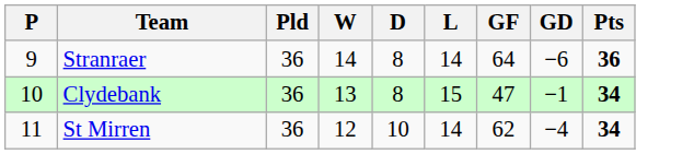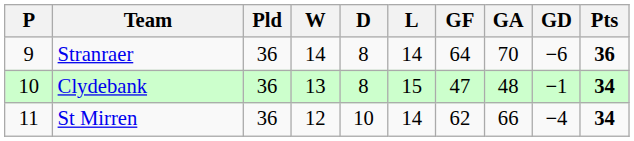 <table class="wikitable" style="text-align: center;">
 <tr>
 <th width=30>P</th>
 <th width=140>Team</th>
 <th width=30>Pld</th>
 <th width=30>W</th>
 <th width=30>D</th>
 <th width=30>L</th>
 <th width=30>GF</th>
+<th width=30>GA</th>
 <th width=30>GD</th>
 <th width=30>Pts</th>
 </tr>
 <tr>
 <td>9</td>
 <td align=left><a href='#'>Stranraer</a></td>
 <td>36</td>
 <td>14</td>
 <td>8</td>
 <td>14</td>
 <td>64</td>
+<td>70</td>
 <td>−6</td>
 <td><strong>36</strong></td>
 </tr>
 <tr style="background:#ccffcc;">
 <td>10</td>
 <td align=left><a href='#'>Clydebank</a></td>
 <td>36</td>
 <td>13</td>
 <td>8</td>
 <td>15</td>
 <td>47</td>
+<td>48</td>
 <td>−1</td>
 <td><strong>34</strong></td>
 </tr>
 <tr>
 <td>11</td>
 <td align=left><a href='#'>St Mirren</a></td>
 <td>36</td>
 <td>12</td>
 <td>10</td>
 <td>14</td>
 <td>62</td>
+<td>66</td>
 <td>−4</td>
 <td><strong>34</strong></td>
 </tr>
 </table>
